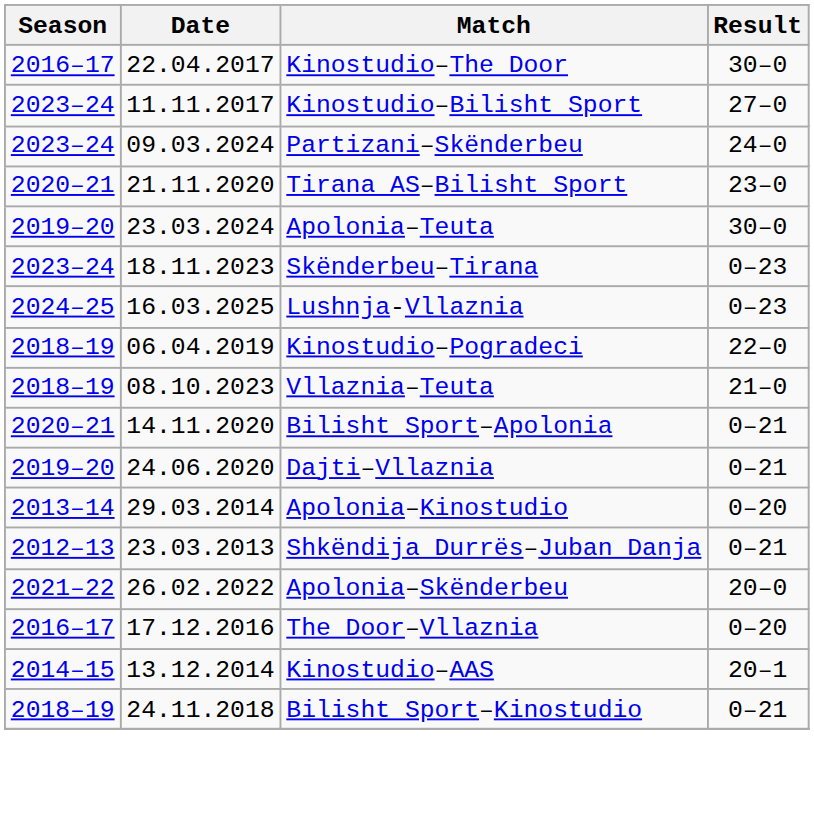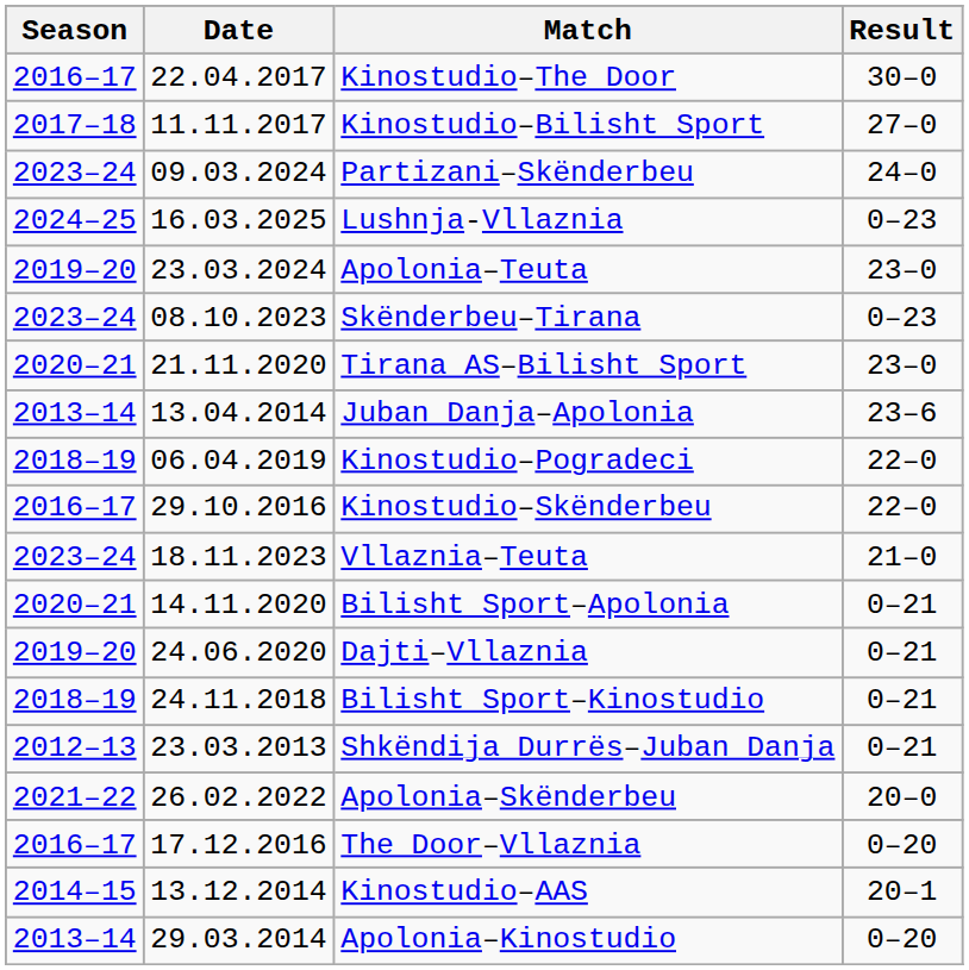 <table class="wikitable sortable" style="text-align: center;">
 <tr>
 <th>Season</th>
 <th>Date</th>
 <th>Match</th>
 <th>Result</th>
 </tr>
 <tr>
 <td><a href='#'>2016–17</a></td>
 <td>22.04.2017</td>
 <td align="left"><a href='#'>Kinostudio</a>–<a href='#'>The Door</a></td>
 <td>30–0</td>
 </tr>
 <tr>
-<td><a href='#'>2023–24</a></td>
+<td><a href='#'>2017–18</a></td>
 <td>11.11.2017</td>
 <td align="left"><a href='#'>Kinostudio</a>–<a href='#'>Bilisht Sport</a></td>
 <td>27–0</td>
 </tr>
 <tr>
 <td><a href='#'>2023–24</a></td>
 <td>09.03.2024</td>
 <td align="left"><a href='#'>Partizani</a>–<a href='#'>Skënderbeu</a></td>
 <td>24–0</td>
 </tr>
 <tr>
+<td><a href='#'>2024–25</a></td>
+<td>16.03.2025</td>
+<td align="left"><a href='#'>Lushnja</a>-<a href='#'>Vllaznia</a></td>
+<td>0–23</td>
+</tr>
+<tr>
+<td><a href='#'>2019–20</a></td>
+<td>23.03.2024</td>
+<td align="left"><a href='#'>Apolonia</a>–<a href='#'>Teuta</a></td>
+<td>23–0</td>
+</tr>
+<tr>
+<td><a href='#'>2023–24</a></td>
+<td>08.10.2023</td>
+<td align="left"><a href='#'>Skënderbeu</a>–<a href='#'>Tirana</a></td>
+<td>0–23</td>
+</tr>
+<tr>
 <td><a href='#'>2020–21</a></td>
 <td>21.11.2020</td>
 <td align="left"><a href='#'>Tirana AS</a>–<a href='#'>Bilisht Sport</a></td>
 <td>23–0</td>
 </tr>
 <tr>
-<td><a href='#'>2019–20</a></td>
-<td>23.03.2024</td>
-<td align="left"><a href='#'>Apolonia</a>–<a href='#'>Teuta</a></td>
-<td>30–0</td>
-</tr>
-<tr>
-<td><a href='#'>2023–24</a></td>
-<td>18.11.2023</td>
-<td align="left"><a href='#'>Skënderbeu</a>–<a href='#'>Tirana</a></td>
-<td>0–23</td>
-</tr>
-<tr>
-<td><a href='#'>2024–25</a></td>
-<td>16.03.2025</td>
-<td align="left"><a href='#'>Lushnja</a>-<a href='#'>Vllaznia</a></td>
-<td>0–23</td>
+<td><a href='#'>2013–14</a></td>
+<td>13.04.2014</td>
+<td align="left"><a href='#'>Juban Danja</a>–<a href='#'>Apolonia</a></td>
+<td>23–6</td>
 </tr>
 <tr>
 <td><a href='#'>2018–19</a></td>
 <td>06.04.2019</td>
 <td align="left"><a href='#'>Kinostudio</a>–<a href='#'>Pogradeci</a></td>
 <td>22–0</td>
 </tr>
 <tr>
-<td><a href='#'>2018–19</a></td>
-<td>08.10.2023</td>
+<td><a href='#'>2016–17</a></td>
+<td>29.10.2016</td>
+<td align="left"><a href='#'>Kinostudio</a>–<a href='#'>Skënderbeu</a></td>
+<td>22–0</td>
+</tr>
+<tr>
+<td><a href='#'>2023–24</a></td>
+<td>18.11.2023</td>
 <td align="left"><a href='#'>Vllaznia</a>–<a href='#'>Teuta</a></td>
 <td>21–0</td>
 </tr>
 <tr>
 <td><a href='#'>2020–21</a></td>
 <td>14.11.2020</td>
 <td align="left"><a href='#'>Bilisht Sport</a>–<a href='#'>Apolonia</a></td>
 <td>0–21</td>
 </tr>
 <tr>
 <td><a href='#'>2019–20</a></td>
 <td>24.06.2020</td>
 <td align="left"><a href='#'>Dajti</a>–<a href='#'>Vllaznia</a></td>
 <td>0–21</td>
 </tr>
 <tr>
-<td><a href='#'>2013–14</a></td>
-<td>29.03.2014</td>
-<td align="left"><a href='#'>Apolonia</a>–<a href='#'>Kinostudio</a></td>
-<td>0–20</td>
+<td><a href='#'>2018–19</a></td>
+<td>24.11.2018</td>
+<td align="left"><a href='#'>Bilisht Sport</a>–<a href='#'>Kinostudio</a></td>
+<td>0–21</td>
 </tr>
 <tr>
 <td><a href='#'>2012–13</a></td>
 <td>23.03.2013</td>
 <td align="left"><a href='#'>Shkëndija Durrës</a>–<a href='#'>Juban Danja</a></td>
 <td>0–21</td>
 </tr>
 <tr>
 <td><a href='#'>2021–22</a></td>
 <td>26.02.2022</td>
 <td align="left"><a href='#'>Apolonia</a>–<a href='#'>Skënderbeu</a></td>
 <td>20–0</td>
 </tr>
 <tr>
 <td><a href='#'>2016–17</a></td>
 <td>17.12.2016</td>
 <td align="left"><a href='#'>The Door</a>–<a href='#'>Vllaznia</a></td>
 <td>0–20</td>
 </tr>
 <tr>
 <td><a href='#'>2014–15</a></td>
 <td>13.12.2014</td>
 <td align="left"><a href='#'>Kinostudio</a>–<a href='#'>AAS</a></td>
 <td>20–1</td>
 </tr>
 <tr>
-<td><a href='#'>2018–19</a></td>
-<td>24.11.2018</td>
-<td align="left"><a href='#'>Bilisht Sport</a>–<a href='#'>Kinostudio</a></td>
-<td>0–21</td>
+<td><a href='#'>2013–14</a></td>
+<td>29.03.2014</td>
+<td align="left"><a href='#'>Apolonia</a>–<a href='#'>Kinostudio</a></td>
+<td>0–20</td>
 </tr>
 <tr>
 </tr>
 </table>
